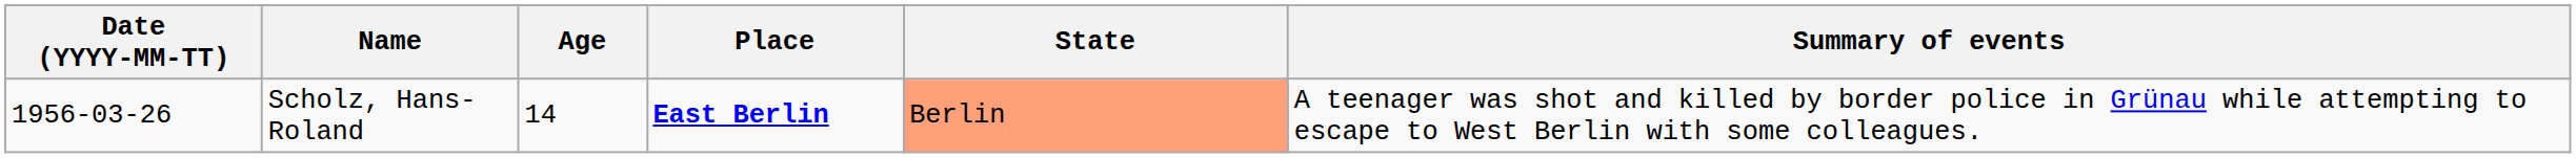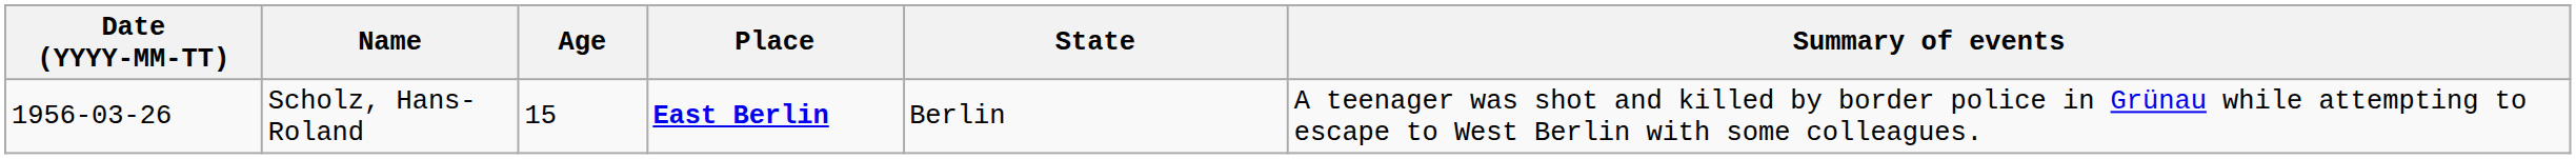 <table class="wikitable sortable static-row-numbers static-row-header-text">
 <tr>
 <th style="width:10%;">Date<br>(YYYY-MM-TT)</th>
 <th style="width:10%;">Name</th>
 <th style="width:5%;">Age</th>
 <th style="width:10%;">Place</th>
 <th style="width:15%;">State</th>
 <th style="width:50%;">Summary of events</th>
 </tr>
 <tr>
 <td>1956-03-26</td>
 <td>Scholz, Hans-Roland</td>
-<td>14</td>
+<td>15</td>
 <td><strong><a href='#'>East Berlin</a></strong></td>
-<td style="background: lightsalmon;">Berlin</td>
+<td>Berlin</td>
 <td>A teenager was shot and killed by border police in <a href='#'>Grünau</a> while attempting to escape to West Berlin with some colleagues.</td>
 </tr>
 </table>
